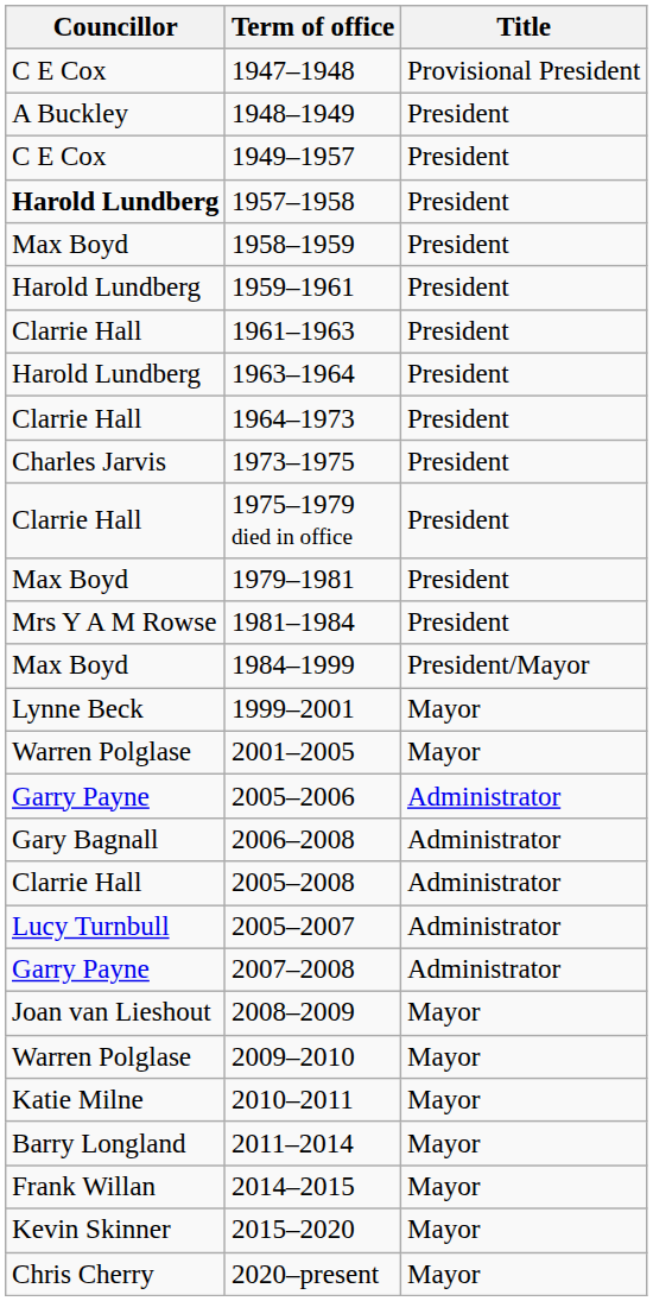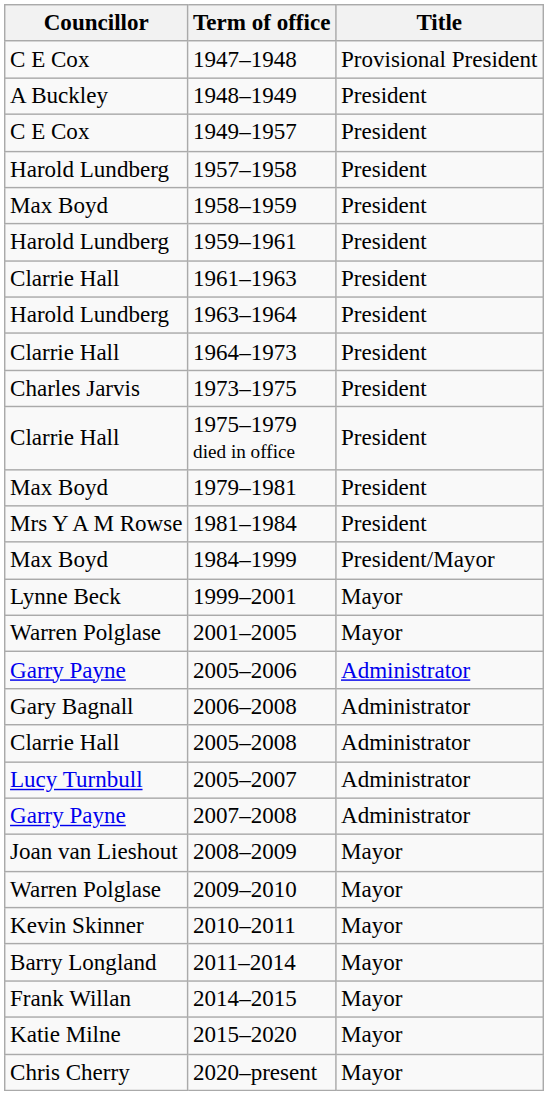 <table class="wikitable">
 <tr>
 <th>Councillor</th>
 <th>Term of office</th>
 <th>Title</th>
 </tr>
 <tr>
 <td>C E Cox</td>
 <td>1947–1948</td>
 <td>Provisional President</td>
 </tr>
 <tr>
 <td>A Buckley</td>
 <td>1948–1949</td>
 <td>President</td>
 </tr>
 <tr>
 <td>C E Cox</td>
 <td>1949–1957</td>
 <td>President</td>
 </tr>
 <tr>
-<td><strong>Harold Lundberg</strong></td>
+<td>Harold Lundberg</td>
 <td>1957–1958</td>
 <td>President</td>
 </tr>
 <tr>
 <td>Max Boyd</td>
 <td>1958–1959</td>
 <td>President</td>
 </tr>
 <tr>
 <td>Harold Lundberg</td>
 <td>1959–1961</td>
 <td>President</td>
 </tr>
 <tr>
 <td>Clarrie Hall</td>
 <td>1961–1963</td>
 <td>President</td>
 </tr>
 <tr>
 <td>Harold Lundberg</td>
 <td>1963–1964</td>
 <td>President</td>
 </tr>
 <tr>
 <td>Clarrie Hall</td>
 <td>1964–1973</td>
 <td>President</td>
 </tr>
 <tr>
 <td>Charles Jarvis</td>
 <td>1973–1975</td>
 <td>President</td>
 </tr>
 <tr>
 <td>Clarrie Hall</td>
 <td>1975–1979<br><small>died in office</small></td>
 <td>President</td>
 </tr>
 <tr>
 <td>Max Boyd</td>
 <td>1979–1981</td>
 <td>President</td>
 </tr>
 <tr>
 <td>Mrs Y A M Rowse</td>
 <td>1981–1984</td>
 <td>President</td>
 </tr>
 <tr>
 <td>Max Boyd</td>
 <td>1984–1999</td>
 <td>President/Mayor</td>
 </tr>
 <tr>
 <td>Lynne Beck</td>
 <td>1999–2001</td>
 <td>Mayor</td>
 </tr>
 <tr>
 <td>Warren Polglase</td>
 <td>2001–2005</td>
 <td>Mayor</td>
 </tr>
 <tr>
 <td><a href='#'>Garry Payne</a></td>
 <td>2005–2006</td>
 <td><a href='#'>Administrator</a></td>
 </tr>
 <tr>
 <td>Gary Bagnall</td>
 <td>2006–2008</td>
 <td>Administrator</td>
 </tr>
 <tr>
 <td>Clarrie Hall</td>
 <td>2005–2008</td>
 <td>Administrator</td>
 </tr>
 <tr>
 <td><a href='#'>Lucy Turnbull</a></td>
 <td>2005–2007</td>
 <td>Administrator</td>
 </tr>
 <tr>
 <td><a href='#'>Garry Payne</a></td>
 <td>2007–2008</td>
 <td>Administrator</td>
 </tr>
 <tr>
 <td>Joan van Lieshout</td>
 <td>2008–2009</td>
 <td>Mayor</td>
 </tr>
 <tr>
 <td>Warren Polglase</td>
 <td>2009–2010</td>
 <td>Mayor</td>
 </tr>
 <tr>
-<td>Katie Milne</td>
+<td>Kevin Skinner</td>
 <td>2010–2011</td>
 <td>Mayor</td>
 </tr>
 <tr>
 <td>Barry Longland</td>
 <td>2011–2014</td>
 <td>Mayor</td>
 </tr>
 <tr>
 <td>Frank Willan</td>
 <td>2014–2015</td>
 <td>Mayor</td>
 </tr>
 <tr>
-<td>Kevin Skinner</td>
+<td>Katie Milne</td>
 <td>2015–2020</td>
 <td>Mayor</td>
 </tr>
 <tr>
 <td>Chris Cherry</td>
 <td>2020–present</td>
 <td>Mayor</td>
 </tr>
 </table>
